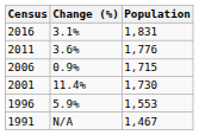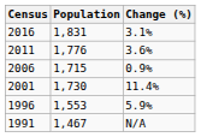 <table class="wikitable">
 <tr>
 <th>Census</th>
+<th>Population</th>
 <th>Change (%)</th>
-<th>Population</th>
 </tr>
 <tr>
 <td>2016</td>
+<td>1,831</td>
 <td> 3.1%</td>
-<td>1,831</td>
 </tr>
 <tr>
 <td>2011</td>
+<td>1,776</td>
 <td> 3.6%</td>
-<td>1,776</td>
 </tr>
 <tr>
 <td>2006</td>
+<td>1,715</td>
 <td> 0.9%</td>
-<td>1,715</td>
 </tr>
 <tr>
 <td>2001</td>
+<td>1,730</td>
 <td> 11.4%</td>
-<td>1,730</td>
 </tr>
 <tr>
 <td>1996</td>
+<td>1,553</td>
 <td> 5.9%</td>
-<td>1,553</td>
 </tr>
 <tr>
 <td>1991</td>
+<td>1,467</td>
 <td>N/A</td>
-<td>1,467</td>
 </tr>
 </table>
